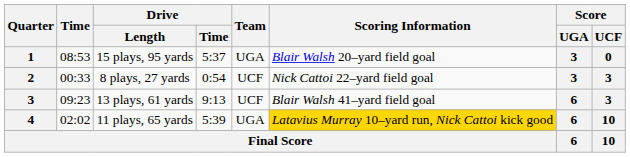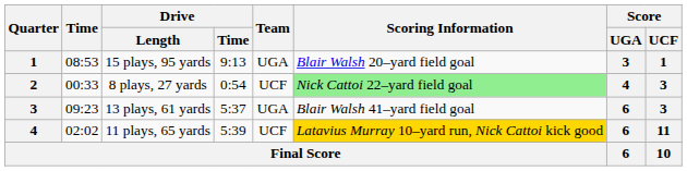 <table class=wikitable style="text-align:center;">
 <tr>
 <th rowspan=2>Quarter</th>
 <th rowspan=2>Time</th>
 <th colspan=2>Drive</th>
 <th rowspan=2>Team</th>
 <th rowspan=2>Scoring Information</th>
 <th colspan=2>Score</th>
 </tr>
 <tr>
 <th>Length</th>
 <th>Time</th>
 <th>UGA</th>
 <th>UCF</th>
 </tr>
 <tr>
 <th rowspan=1>1</th>
 <td>08:53</td>
 <td>15 plays, 95 yards</td>
-<td>5:37</td>
+<td>9:13</td>
 <td>UGA</td>
 <td align=left><em><a href='#'>Blair Walsh</a></em> 20–yard field goal</td>
 <th>3</th>
-<th>0</th>
+<th>1</th>
 </tr>
 <tr>
 <th rowspan=1>2</th>
 <td>00:33</td>
 <td>8 plays, 27 yards</td>
 <td>0:54</td>
 <td>UCF</td>
-<td align=left><em>Nick Cattoi</em> 22–yard field goal</td>
-<th>3</th>
+<td align=left style="background: lightgreen;"><em>Nick Cattoi</em> 22–yard field goal</td>
+<th>4</th>
 <th>3</th>
 </tr>
 <tr>
 <th rowspan=1>3</th>
 <td>09:23</td>
 <td>13 plays, 61 yards</td>
-<td>9:13</td>
-<td>UCF</td>
+<td>5:37</td>
+<td>UGA</td>
 <td align=left><em>Blair Walsh</em> 41–yard field goal</td>
 <th>6</th>
 <th>3</th>
 </tr>
 <tr>
 <th rowspan=1>4</th>
 <td>02:02</td>
 <td>11 plays, 65 yards</td>
 <td>5:39</td>
-<td>UGA</td>
+<td>UCF</td>
 <td align=left style="background: gold;"><em>Latavius Murray</em> 10–yard run, <em>Nick Cattoi</em> kick good</td>
 <th>6</th>
-<th>10</th>
+<th>11</th>
 </tr>
 <tr>
 <th colspan=6>Final Score</th>
 <th>6</th>
 <th>10</th>
 </tr>
 </table>
